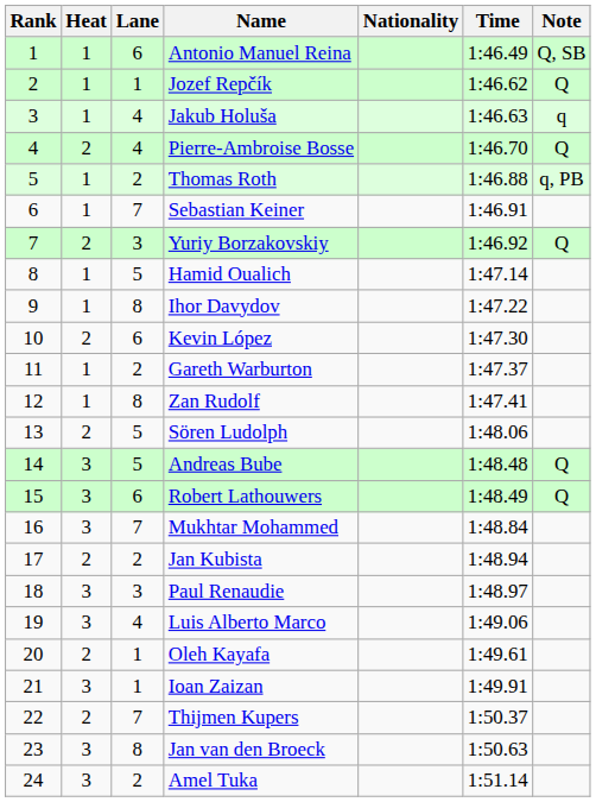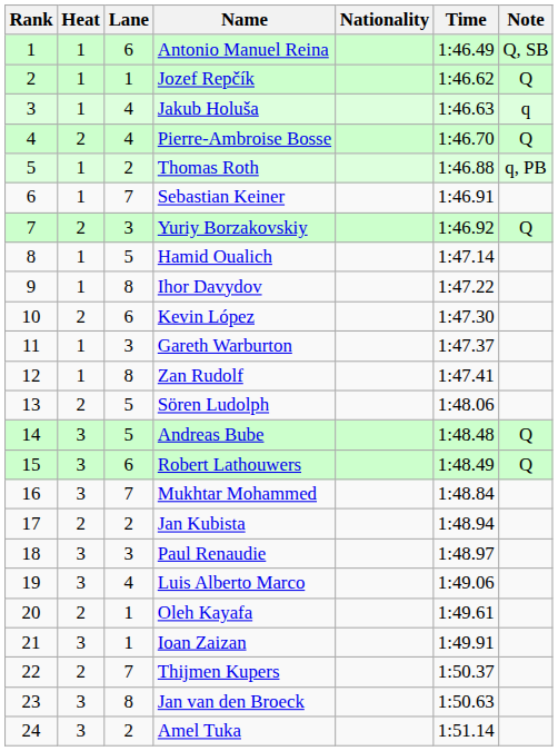 <table class="wikitable sortable" style="text-align:center">
 <tr>
 <th>Rank</th>
 <th>Heat</th>
 <th>Lane</th>
 <th>Name</th>
 <th>Nationality</th>
 <th>Time</th>
 <th>Note</th>
 </tr>
 <tr bgcolor=ccffcc>
 <td>1</td>
 <td>1</td>
 <td>6</td>
 <td align="left"><a href='#'>Antonio Manuel Reina</a></td>
 <td align=left></td>
 <td>1:46.49</td>
 <td>Q, SB</td>
 </tr>
 <tr bgcolor=ccffcc>
 <td>2</td>
 <td>1</td>
 <td>1</td>
 <td align="left"><a href='#'>Jozef Repčík</a></td>
 <td align=left></td>
 <td>1:46.62</td>
 <td>Q</td>
 </tr>
 <tr bgcolor=ddffdd>
 <td>3</td>
 <td>1</td>
 <td>4</td>
 <td align="left"><a href='#'>Jakub Holuša</a></td>
 <td align=left></td>
 <td>1:46.63</td>
 <td>q</td>
 </tr>
 <tr bgcolor=ccffcc>
 <td>4</td>
 <td>2</td>
 <td>4</td>
 <td align="left"><a href='#'>Pierre-Ambroise Bosse</a></td>
 <td align=left></td>
 <td>1:46.70</td>
 <td>Q</td>
 </tr>
 <tr bgcolor=ddffdd>
 <td>5</td>
 <td>1</td>
 <td>2</td>
 <td align="left"><a href='#'>Thomas Roth</a></td>
 <td align=left></td>
 <td>1:46.88</td>
 <td>q, PB</td>
 </tr>
 <tr>
 <td>6</td>
 <td>1</td>
 <td>7</td>
 <td align="left"><a href='#'>Sebastian Keiner</a></td>
 <td align=left></td>
 <td>1:46.91</td>
 <td></td>
 </tr>
 <tr bgcolor=ccffcc>
 <td>7</td>
 <td>2</td>
 <td>3</td>
 <td align="left"><a href='#'>Yuriy Borzakovskiy</a></td>
 <td align=left></td>
 <td>1:46.92</td>
 <td>Q</td>
 </tr>
 <tr>
 <td>8</td>
 <td>1</td>
 <td>5</td>
 <td align="left"><a href='#'>Hamid Oualich</a></td>
 <td align=left></td>
 <td>1:47.14</td>
 <td></td>
 </tr>
 <tr>
 <td>9</td>
 <td>1</td>
 <td>8</td>
 <td align="left"><a href='#'>Ihor Davydov</a></td>
 <td align=left></td>
 <td>1:47.22</td>
 <td></td>
 </tr>
 <tr>
 <td>10</td>
 <td>2</td>
 <td>6</td>
 <td align="left"><a href='#'>Kevin López</a></td>
 <td align=left></td>
 <td>1:47.30</td>
 <td></td>
 </tr>
 <tr>
 <td>11</td>
 <td>1</td>
-<td>2</td>
+<td>3</td>
 <td align="left"><a href='#'>Gareth Warburton</a></td>
 <td align=left></td>
 <td>1:47.37</td>
 <td></td>
 </tr>
 <tr>
 <td>12</td>
 <td>1</td>
 <td>8</td>
 <td align="left"><a href='#'>Zan Rudolf</a></td>
 <td align=left></td>
 <td>1:47.41</td>
 <td></td>
 </tr>
 <tr>
 <td>13</td>
 <td>2</td>
 <td>5</td>
 <td align="left"><a href='#'>Sören Ludolph</a></td>
 <td align=left></td>
 <td>1:48.06</td>
 <td></td>
 </tr>
 <tr bgcolor=ccffcc>
 <td>14</td>
 <td>3</td>
 <td>5</td>
 <td align="left"><a href='#'>Andreas Bube</a></td>
 <td align=left></td>
 <td>1:48.48</td>
 <td>Q</td>
 </tr>
 <tr bgcolor=ccffcc>
 <td>15</td>
 <td>3</td>
 <td>6</td>
 <td align="left"><a href='#'>Robert Lathouwers</a></td>
 <td align=left></td>
 <td>1:48.49</td>
 <td>Q</td>
 </tr>
 <tr>
 <td>16</td>
 <td>3</td>
 <td>7</td>
 <td align="left"><a href='#'>Mukhtar Mohammed</a></td>
 <td align=left></td>
 <td>1:48.84</td>
 <td></td>
 </tr>
 <tr>
 <td>17</td>
 <td>2</td>
 <td>2</td>
 <td align="left"><a href='#'>Jan Kubista</a></td>
 <td align=left></td>
 <td>1:48.94</td>
 <td></td>
 </tr>
 <tr>
 <td>18</td>
 <td>3</td>
 <td>3</td>
 <td align="left"><a href='#'>Paul Renaudie</a></td>
 <td align=left></td>
 <td>1:48.97</td>
 <td></td>
 </tr>
 <tr>
 <td>19</td>
 <td>3</td>
 <td>4</td>
 <td align="left"><a href='#'>Luis Alberto Marco</a></td>
 <td align=left></td>
 <td>1:49.06</td>
 <td></td>
 </tr>
 <tr>
 <td>20</td>
 <td>2</td>
 <td>1</td>
 <td align="left"><a href='#'>Oleh Kayafa</a></td>
 <td align=left></td>
 <td>1:49.61</td>
 <td></td>
 </tr>
 <tr>
 <td>21</td>
 <td>3</td>
 <td>1</td>
 <td align="left"><a href='#'>Ioan Zaizan</a></td>
 <td align=left></td>
 <td>1:49.91</td>
 <td></td>
 </tr>
 <tr>
 <td>22</td>
 <td>2</td>
 <td>7</td>
 <td align="left"><a href='#'>Thijmen Kupers</a></td>
 <td align=left></td>
 <td>1:50.37</td>
 <td></td>
 </tr>
 <tr>
 <td>23</td>
 <td>3</td>
 <td>8</td>
 <td align="left"><a href='#'>Jan van den Broeck</a></td>
 <td align=left></td>
 <td>1:50.63</td>
 <td></td>
 </tr>
 <tr>
 <td>24</td>
 <td>3</td>
 <td>2</td>
 <td align="left"><a href='#'>Amel Tuka</a></td>
 <td align=left></td>
 <td>1:51.14</td>
 <td></td>
 </tr>
 </table>
